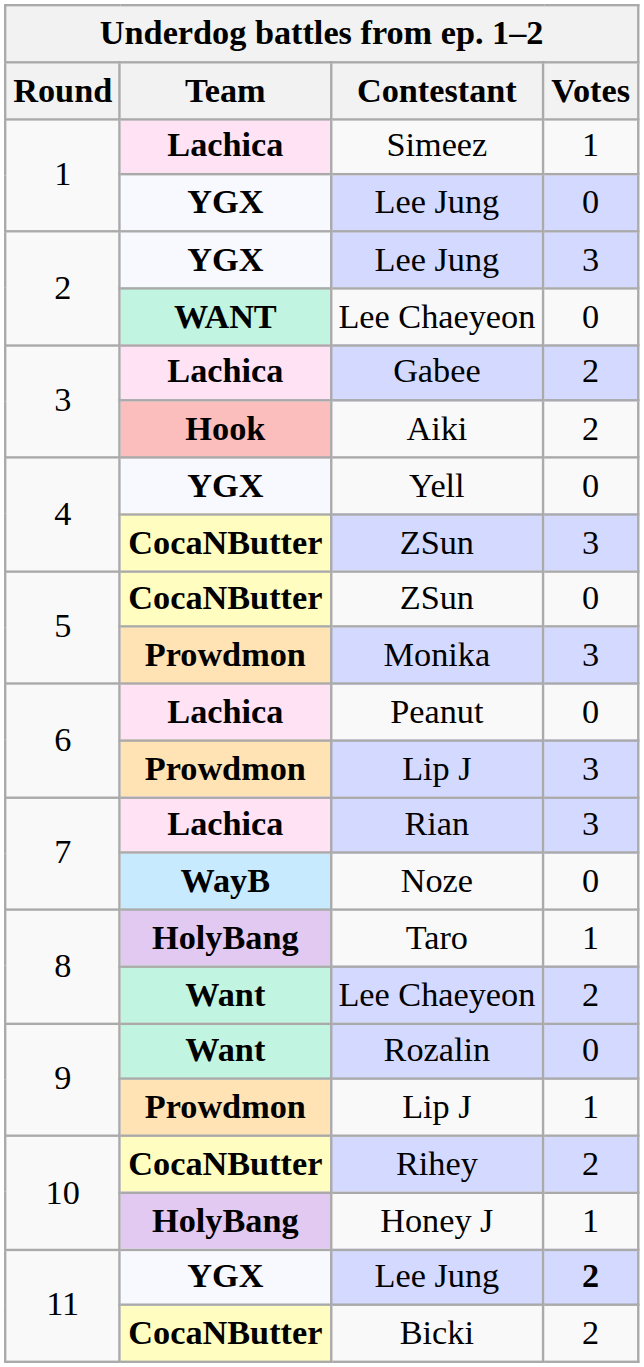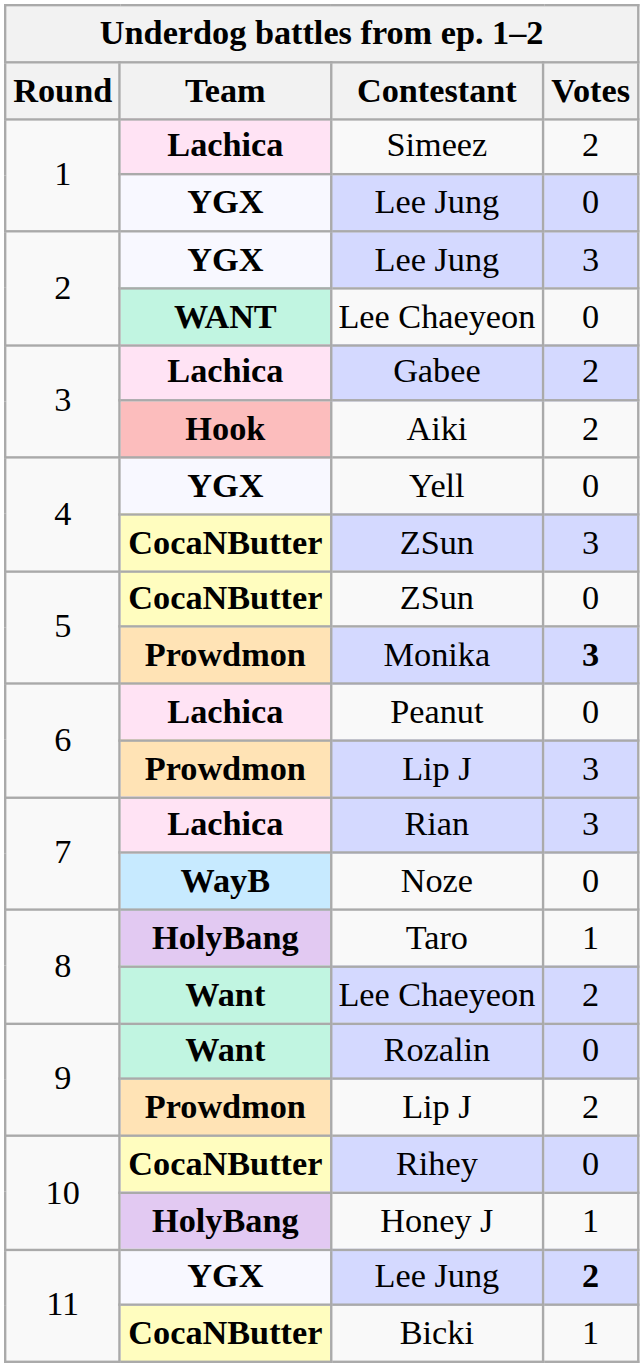 <table class="wikitable mw-collapsible mw-collapsed"  style="text-align:center; font-size:90%">
 <tr>
 <th colspan="6">Underdog battles from ep. 1–2</th>
 </tr>
 <tr style="background:#f2f2f2;">
 <th scope="col">Round</th>
 <th scope="col">Team</th>
 <th scope="col">Contestant</th>
 <th scope="col">Votes</th>
 </tr>
 <tr>
 <td rowspan="2">1</td>
 <td style="background:#FFE3F4"><strong>Lachica</strong></td>
 <td>Simeez</td>
-<td>1</td>
+<td>2</td>
 </tr>
 <tr>
 <td style="background:#F8F8FF"><strong>YGX</strong></td>
 <td style="background:#D4D9FF">Lee Jung</td>
 <td style="background:#D4D9FF">0</td>
 </tr>
 <tr>
 <td rowspan="2">2</td>
 <td style="background:#F8F8FF"><strong>YGX</strong></td>
 <td style="background:#D4D9FF">Lee Jung</td>
 <td style="background:#D4D9FF">3</td>
 </tr>
 <tr>
 <td style="background:#C1F5E1"><strong>WANT</strong></td>
 <td>Lee Chaeyeon</td>
 <td>0</td>
 </tr>
 <tr>
 <td rowspan="2">3</td>
 <td style="background:#FFE3F4"><strong>Lachica</strong></td>
 <td style="background:#D4D9FF">Gabee</td>
 <td style="background:#D4D9FF">2</td>
 </tr>
 <tr>
 <td style="background:#FCBDBD"><strong>Hook</strong></td>
 <td>Aiki</td>
 <td>2</td>
 </tr>
 <tr>
 <td rowspan="2">4</td>
 <td style="background:#F8F8FF"><strong>YGX</strong></td>
 <td>Yell</td>
 <td>0</td>
 </tr>
 <tr>
 <td style="background:#FFFDBF"><strong>CocaNButter</strong></td>
 <td style="background:#D4D9FF">ZSun</td>
 <td style="background:#D4D9FF">3</td>
 </tr>
 <tr>
 <td rowspan="2">5</td>
 <td style="background:#FFFDBF"><strong>CocaNButter</strong></td>
 <td>ZSun</td>
 <td>0</td>
 </tr>
 <tr>
 <td style="background:#FFE3B5"><strong>Prowdmon</strong></td>
 <td style="background:#D4D9FF">Monika</td>
-<td style="background:#D4D9FF">3</td>
+<td style="background:#D4D9FF"><strong>3</strong></td>
 </tr>
 <tr>
 <td rowspan="2">6</td>
 <td style="background:#FFE3F4"><strong>Lachica</strong></td>
 <td>Peanut</td>
 <td>0</td>
 </tr>
 <tr>
 <td style="background:#FFE3B5"><strong>Prowdmon</strong></td>
 <td style="background:#D4D9FF">Lip J</td>
 <td style="background:#D4D9FF">3</td>
 </tr>
 <tr>
 <td rowspan="2">7</td>
 <td style="background:#FFE3F4"><strong>Lachica</strong></td>
 <td style="background:#D4D9FF">Rian</td>
 <td style="background:#D4D9FF">3</td>
 </tr>
 <tr>
 <td style="background:#C7EAFF"><strong>WayB</strong></td>
 <td>Noze</td>
 <td>0</td>
 </tr>
 <tr>
 <td rowspan="2">8</td>
 <td style="background:#E2C9F2"><strong>HolyBang</strong></td>
 <td>Taro</td>
 <td>1</td>
 </tr>
 <tr>
 <td style="background:#C1F5E1"><strong>Want</strong></td>
 <td style="background:#D4D9FF">Lee Chaeyeon</td>
 <td style="background:#D4D9FF">2</td>
 </tr>
 <tr>
 <td rowspan="2">9</td>
 <td style="background:#C1F5E1"><strong>Want</strong></td>
 <td style="background:#D4D9FF">Rozalin</td>
 <td style="background:#D4D9FF">0</td>
 </tr>
 <tr>
 <td style="background:#FFE3B5"><strong>Prowdmon</strong></td>
 <td>Lip J</td>
-<td>1</td>
+<td>2</td>
 </tr>
 <tr>
 <td rowspan="2">10</td>
 <td style="background:#FFFDBF"><strong>CocaNButter</strong></td>
 <td style="background:#D4D9FF">Rihey</td>
-<td style="background:#D4D9FF">2</td>
+<td style="background:#D4D9FF">0</td>
 </tr>
 <tr>
 <td style="background:#E2C9F2"><strong>HolyBang</strong></td>
 <td>Honey J</td>
 <td>1</td>
 </tr>
 <tr>
 <td rowspan="2">11</td>
 <td style="background:#F8F8FF"><strong>YGX</strong></td>
 <td style="background:#D4D9FF">Lee Jung</td>
 <td style="background:#D4D9FF"><strong>2</strong></td>
 </tr>
 <tr>
 <td style="background:#FFFDBF"><strong>CocaNButter</strong></td>
 <td>Bicki</td>
-<td>2</td>
+<td>1</td>
 </tr>
 </table>
